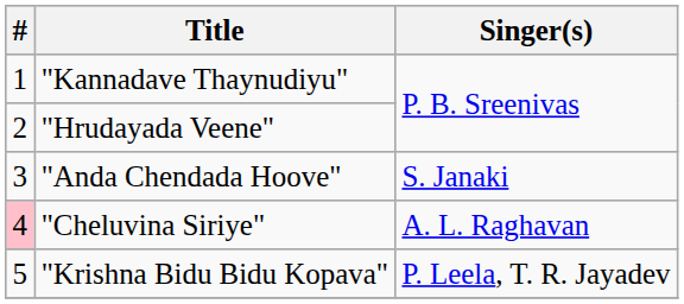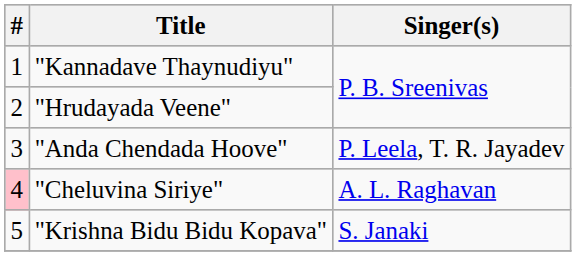 <table class="wikitable" style="font-size:95%;">
 <tr>
 <th>#</th>
 <th>Title</th>
 <th>Singer(s)</th>
 </tr>
 <tr>
 <td>1</td>
 <td>"Kannadave Thaynudiyu"</td>
 <td rowspan=2><a href='#'>P. B. Sreenivas</a></td>
 </tr>
 <tr>
 <td>2</td>
 <td>"Hrudayada Veene"</td>
 </tr>
 <tr>
 <td>3</td>
 <td>"Anda Chendada Hoove"</td>
-<td><a href='#'>S. Janaki</a></td>
+<td><a href='#'>P. Leela</a>, T. R. Jayadev</td>
 </tr>
 <tr>
 <td style="background: pink;">4</td>
 <td>"Cheluvina Siriye"</td>
 <td><a href='#'>A. L. Raghavan</a></td>
 </tr>
 <tr>
 <td>5</td>
 <td>"Krishna Bidu Bidu Kopava"</td>
-<td><a href='#'>P. Leela</a>, T. R. Jayadev</td>
+<td><a href='#'>S. Janaki</a></td>
 </tr>
 <tr>
 </tr>
 </table>
